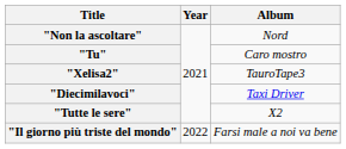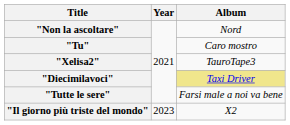 <table class="wikitable plainrowheaders" style="text-align:center;">
 <tr>
 <th scope="col">Title</th>
 <th scope="col">Year</th>
 <th scope="col">Album</th>
 </tr>
 <tr>
 <th scope="row">"Non la ascoltare"<br></th>
 <td rowspan="5">2021</td>
 <td><em>Nord</em></td>
 </tr>
 <tr>
 <th scope="row">"Tu"<br></th>
 <td><em>Caro mostro</em></td>
 </tr>
 <tr>
 <th scope="row">"Xelisa2"<br></th>
 <td><em>TauroTape3</em></td>
 </tr>
 <tr>
 <th scope="row">"Diecimilavoci"<br></th>
-<td><em><a href='#'>Taxi Driver</a></em></td>
+<td style="background: khaki;"><em><a href='#'>Taxi Driver</a></em></td>
 </tr>
 <tr>
 <th scope="row">"Tutte le sere"<br></th>
-<td><em>X2</em></td>
+<td><em>Farsi male a noi va bene</em></td>
 </tr>
 <tr>
 <th scope="row">"Il giorno più triste del mondo"<br></th>
-<td>2022</td>
-<td><em>Farsi male a noi va bene</em></td>
+<td>2023</td>
+<td><em>X2</em></td>
 </tr>
 </table>
